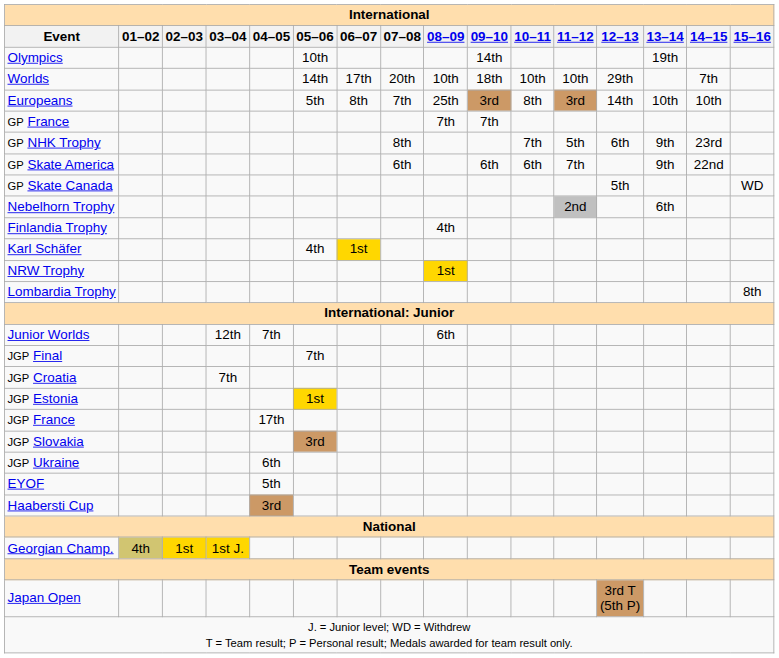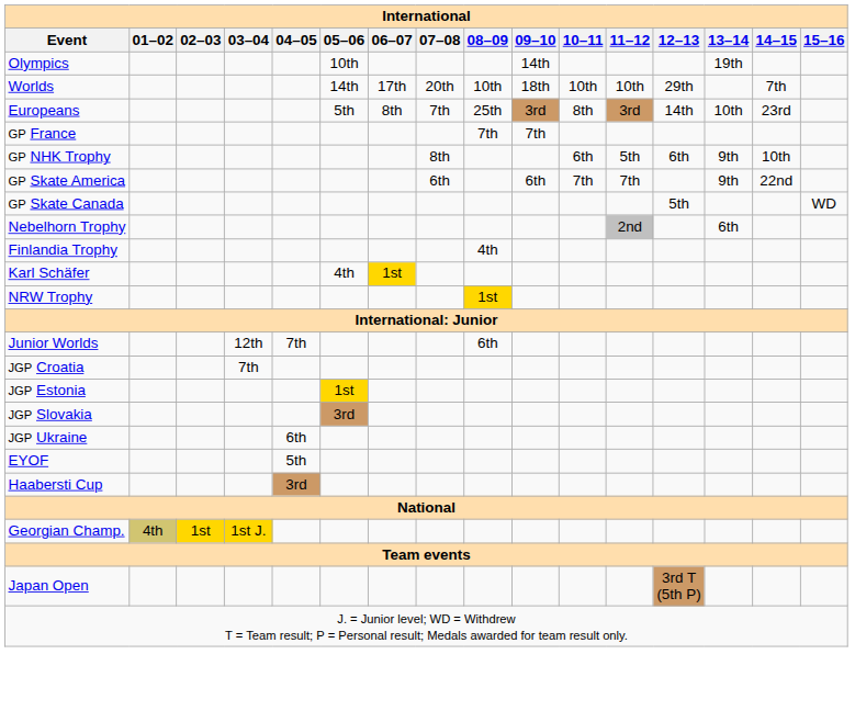 <table class="wikitable" style="text-align:center">
 <tr>
 <th style="background-color: #ffdead; " colspan=16 align=center><strong>International</strong></th>
 </tr>
 <tr>
 <th>Event</th>
 <th>01–02</th>
 <th>02–03</th>
 <th>03–04</th>
 <th>04–05</th>
 <th>05–06</th>
 <th>06–07</th>
 <th>07–08</th>
 <th><a href='#'>08–09</a></th>
 <th><a href='#'>09–10</a></th>
 <th><a href='#'>10–11</a></th>
 <th><a href='#'>11–12</a></th>
 <th><a href='#'>12–13</a></th>
 <th><a href='#'>13–14</a></th>
 <th><a href='#'>14–15</a></th>
 <th><a href='#'>15–16</a></th>
 </tr>
 <tr>
 <td align=left><a href='#'>Olympics</a></td>
 <td></td>
 <td></td>
 <td></td>
 <td></td>
 <td>10th</td>
 <td></td>
 <td></td>
 <td></td>
 <td>14th</td>
 <td></td>
 <td></td>
 <td></td>
 <td>19th</td>
 <td></td>
 <td></td>
 </tr>
 <tr>
 <td align=left><a href='#'>Worlds</a></td>
 <td></td>
 <td></td>
 <td></td>
 <td></td>
 <td>14th</td>
 <td>17th</td>
 <td>20th</td>
 <td>10th</td>
 <td>18th</td>
 <td>10th</td>
 <td>10th</td>
 <td>29th</td>
 <td></td>
 <td>7th</td>
 <td></td>
 </tr>
 <tr>
 <td align=left><a href='#'>Europeans</a></td>
 <td></td>
 <td></td>
 <td></td>
 <td></td>
 <td>5th</td>
 <td>8th</td>
 <td>7th</td>
 <td>25th</td>
 <td bgcolor=cc9966>3rd</td>
 <td>8th</td>
 <td bgcolor=cc9966>3rd</td>
 <td>14th</td>
 <td>10th</td>
-<td>10th</td>
+<td>23rd</td>
 <td></td>
 </tr>
 <tr>
 <td align=left><small>GP</small> <a href='#'>France</a></td>
 <td></td>
 <td></td>
 <td></td>
 <td></td>
 <td></td>
 <td></td>
 <td></td>
 <td>7th</td>
 <td>7th</td>
 <td></td>
 <td></td>
 <td></td>
 <td></td>
 <td></td>
 <td></td>
 </tr>
 <tr>
 <td align=left><small>GP</small> <a href='#'>NHK Trophy</a></td>
 <td></td>
 <td></td>
 <td></td>
 <td></td>
 <td></td>
 <td></td>
 <td>8th</td>
 <td></td>
 <td></td>
-<td>7th</td>
+<td>6th</td>
 <td>5th</td>
 <td>6th</td>
 <td>9th</td>
-<td>23rd</td>
+<td>10th</td>
 <td></td>
 </tr>
 <tr>
 <td align=left><small>GP</small> <a href='#'>Skate America</a></td>
 <td></td>
 <td></td>
 <td></td>
 <td></td>
 <td></td>
 <td></td>
 <td>6th</td>
 <td></td>
 <td>6th</td>
-<td>6th</td>
+<td>7th</td>
 <td>7th</td>
 <td></td>
 <td>9th</td>
 <td>22nd</td>
 <td></td>
 </tr>
 <tr>
 <td align=left><small>GP</small> <a href='#'>Skate Canada</a></td>
 <td></td>
 <td></td>
 <td></td>
 <td></td>
 <td></td>
 <td></td>
 <td></td>
 <td></td>
 <td></td>
 <td></td>
 <td></td>
 <td>5th</td>
 <td></td>
 <td></td>
 <td>WD</td>
 </tr>
 <tr>
 <td align=left><a href='#'>Nebelhorn Trophy</a></td>
 <td></td>
 <td></td>
 <td></td>
 <td></td>
 <td></td>
 <td></td>
 <td></td>
 <td></td>
 <td></td>
 <td></td>
 <td bgcolor=silver>2nd</td>
 <td></td>
 <td>6th</td>
 <td></td>
 <td></td>
 </tr>
 <tr>
 <td align=left><a href='#'>Finlandia Trophy</a></td>
 <td></td>
 <td></td>
 <td></td>
 <td></td>
 <td></td>
 <td></td>
 <td></td>
 <td>4th</td>
 <td></td>
 <td></td>
 <td></td>
 <td></td>
 <td></td>
 <td></td>
 <td></td>
 </tr>
 <tr>
 <td align=left><a href='#'>Karl Schäfer</a></td>
 <td></td>
 <td></td>
 <td></td>
 <td></td>
 <td>4th</td>
 <td bgcolor=gold>1st</td>
 <td></td>
 <td></td>
 <td></td>
 <td></td>
 <td></td>
 <td></td>
 <td></td>
 <td></td>
 <td></td>
 </tr>
 <tr>
 <td align=left><a href='#'>NRW Trophy</a></td>
 <td></td>
 <td></td>
 <td></td>
 <td></td>
 <td></td>
 <td></td>
 <td></td>
 <td bgcolor=gold>1st</td>
 <td></td>
 <td></td>
 <td></td>
 <td></td>
 <td></td>
 <td></td>
 <td></td>
 </tr>
 <tr>
-<td align=left><a href='#'>Lombardia Trophy</a></td>
-<td></td>
-<td></td>
-<td></td>
-<td></td>
-<td></td>
-<td></td>
-<td></td>
-<td></td>
-<td></td>
-<td></td>
-<td></td>
-<td></td>
-<td></td>
-<td></td>
-<td>8th</td>
-</tr>
-<tr>
 <th style="background-color: #ffdead; " colspan=16 align=center><strong>International: Junior</strong></th>
 </tr>
 <tr>
 <td align=left><a href='#'>Junior Worlds</a></td>
 <td></td>
 <td></td>
 <td>12th</td>
 <td>7th</td>
 <td></td>
 <td></td>
 <td></td>
 <td>6th</td>
-<td></td>
-<td></td>
-<td></td>
-<td></td>
-<td></td>
-<td></td>
-<td></td>
-</tr>
-<tr>
-<td align=left><small>JGP</small> <a href='#'>Final</a></td>
-<td></td>
-<td></td>
-<td></td>
-<td></td>
-<td>7th</td>
-<td></td>
-<td></td>
-<td></td>
 <td></td>
 <td></td>
 <td></td>
 <td></td>
 <td></td>
 <td></td>
 <td></td>
 </tr>
 <tr>
 <td align=left><small>JGP</small> <a href='#'>Croatia</a></td>
 <td></td>
 <td></td>
 <td>7th</td>
 <td></td>
 <td></td>
 <td></td>
 <td></td>
 <td></td>
 <td></td>
 <td></td>
 <td></td>
 <td></td>
 <td></td>
 <td></td>
 <td></td>
 </tr>
 <tr>
 <td align=left><small>JGP</small> <a href='#'>Estonia</a></td>
 <td></td>
 <td></td>
 <td></td>
 <td></td>
 <td bgcolor=gold>1st</td>
-<td></td>
-<td></td>
-<td></td>
-<td></td>
-<td></td>
-<td></td>
-<td></td>
-<td></td>
-<td></td>
-<td></td>
-</tr>
-<tr>
-<td align=left><small>JGP</small> <a href='#'>France</a></td>
-<td></td>
-<td></td>
-<td></td>
-<td>17th</td>
-<td></td>
 <td></td>
 <td></td>
 <td></td>
 <td></td>
 <td></td>
 <td></td>
 <td></td>
 <td></td>
 <td></td>
 <td></td>
 </tr>
 <tr>
 <td align=left><small>JGP</small> <a href='#'>Slovakia</a></td>
 <td></td>
 <td></td>
 <td></td>
 <td></td>
 <td bgcolor=cc9966>3rd</td>
 <td></td>
 <td></td>
 <td></td>
 <td></td>
 <td></td>
 <td></td>
 <td></td>
 <td></td>
 <td></td>
 <td></td>
 </tr>
 <tr>
 <td align=left><small>JGP</small> <a href='#'>Ukraine</a></td>
 <td></td>
 <td></td>
 <td></td>
 <td>6th</td>
 <td></td>
 <td></td>
 <td></td>
 <td></td>
 <td></td>
 <td></td>
 <td></td>
 <td></td>
 <td></td>
 <td></td>
 <td></td>
 </tr>
 <tr>
 <td align=left><a href='#'>EYOF</a></td>
 <td></td>
 <td></td>
 <td></td>
 <td>5th</td>
 <td></td>
 <td></td>
 <td></td>
 <td></td>
 <td></td>
 <td></td>
 <td></td>
 <td></td>
 <td></td>
 <td></td>
 <td></td>
 </tr>
 <tr>
 <td align=left><a href='#'>Haabersti Cup</a></td>
 <td></td>
 <td></td>
 <td></td>
 <td bgcolor=cc9966>3rd</td>
 <td></td>
 <td></td>
 <td></td>
 <td></td>
 <td></td>
 <td></td>
 <td></td>
 <td></td>
 <td></td>
 <td></td>
 <td></td>
 </tr>
 <tr>
 <th style="background-color: #ffdead; " colspan=16 align=center><strong>National</strong></th>
 </tr>
 <tr>
 <td align=left><a href='#'>Georgian Champ.</a></td>
 <td bgcolor=d1c571>4th</td>
 <td bgcolor=gold>1st</td>
 <td bgcolor=gold>1st J.</td>
 <td></td>
 <td></td>
 <td></td>
 <td></td>
 <td></td>
 <td></td>
 <td></td>
 <td></td>
 <td></td>
 <td></td>
 <td></td>
 <td></td>
 </tr>
 <tr>
 <th style="background-color: #ffdead; " colspan=16 align=center><strong>Team events</strong></th>
 </tr>
 <tr>
 <td align=left><a href='#'>Japan Open</a></td>
 <td></td>
 <td></td>
 <td></td>
 <td></td>
 <td></td>
 <td></td>
 <td></td>
 <td></td>
 <td></td>
 <td></td>
 <td></td>
 <td bgcolor=cc9966>3rd T <br>(5th P)</td>
 <td></td>
 <td></td>
 <td></td>
 </tr>
 <tr>
 <td colspan=16 align=center><small> J. = Junior level; WD = Withdrew <br> T = Team result; P = Personal result; Medals awarded for team result only. </small></td>
 </tr>
 </table>
